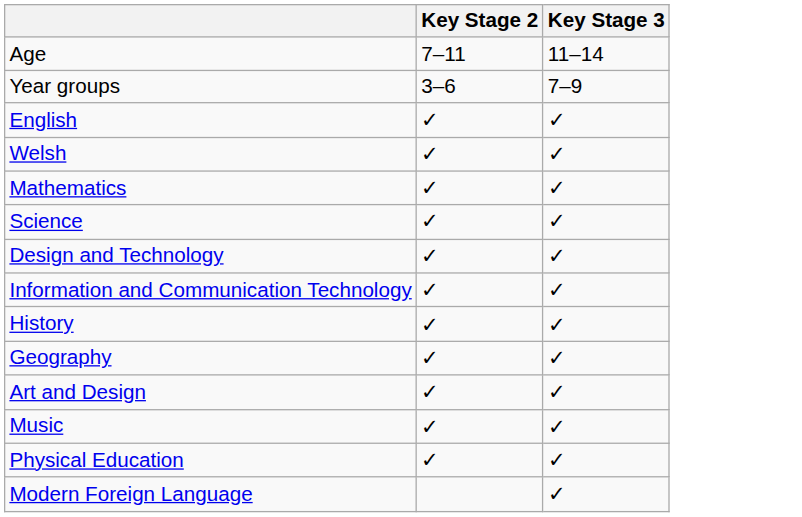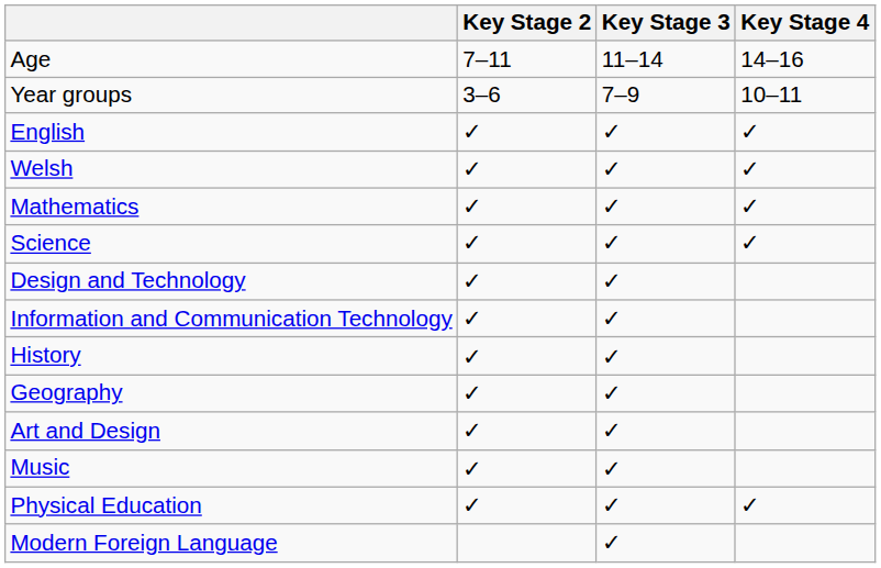 <table class="wikitable">
 <tr>
 <th></th>
 <th>Key Stage 2</th>
 <th>Key Stage 3</th>
+<th>Key Stage 4</th>
 </tr>
 <tr>
 <td>Age</td>
 <td>7–11</td>
 <td>11–14</td>
+<td>14–16</td>
 </tr>
 <tr>
 <td>Year groups</td>
 <td>3–6</td>
 <td>7–9</td>
+<td>10–11</td>
 </tr>
 <tr>
 <td><a href='#'>English</a></td>
+<td>✓</td>
 <td>✓</td>
 <td>✓</td>
 </tr>
 <tr>
 <td><a href='#'>Welsh</a></td>
 <td>✓</td>
 <td>✓</td>
+<td>✓</td>
 </tr>
 <tr>
 <td><a href='#'>Mathematics</a></td>
+<td>✓</td>
 <td>✓</td>
 <td>✓</td>
 </tr>
 <tr>
 <td><a href='#'>Science</a></td>
 <td>✓</td>
 <td>✓</td>
+<td>✓</td>
 </tr>
 <tr>
 <td><a href='#'>Design and Technology</a></td>
 <td>✓</td>
 <td>✓</td>
+<td></td>
 </tr>
 <tr>
 <td><a href='#'>Information and Communication Technology</a></td>
 <td>✓</td>
 <td>✓</td>
+<td></td>
 </tr>
 <tr>
 <td><a href='#'>History</a></td>
 <td>✓</td>
 <td>✓</td>
+<td></td>
 </tr>
 <tr>
 <td><a href='#'>Geography</a></td>
 <td>✓</td>
 <td>✓</td>
+<td></td>
 </tr>
 <tr>
 <td><a href='#'>Art and Design</a></td>
 <td>✓</td>
 <td>✓</td>
+<td></td>
 </tr>
 <tr>
 <td><a href='#'>Music</a></td>
 <td>✓</td>
 <td>✓</td>
+<td></td>
 </tr>
 <tr>
 <td><a href='#'>Physical Education</a></td>
+<td>✓</td>
 <td>✓</td>
 <td>✓</td>
 </tr>
 <tr>
 <td><a href='#'>Modern Foreign Language</a></td>
 <td></td>
 <td>✓</td>
+<td></td>
 </tr>
 </table>
